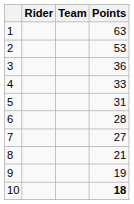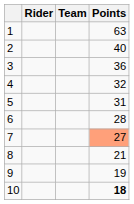 <table class="wikitable">
 <tr>
 <th></th>
 <th>Rider</th>
 <th>Team</th>
 <th>Points</th>
 </tr>
 <tr>
 <td>1</td>
 <td> </td>
 <td></td>
 <td align=right>63</td>
 </tr>
 <tr>
 <td>2</td>
 <td></td>
 <td></td>
-<td align=right>53</td>
+<td align=right>40</td>
 </tr>
 <tr>
 <td>3</td>
 <td></td>
 <td></td>
 <td align=right>36</td>
 </tr>
 <tr>
 <td>4</td>
 <td></td>
 <td></td>
-<td align=right>33</td>
+<td align=right>32</td>
 </tr>
 <tr>
 <td>5</td>
 <td>  </td>
 <td></td>
 <td align=right>31</td>
 </tr>
 <tr>
 <td>6</td>
 <td> </td>
 <td></td>
 <td align=right>28</td>
 </tr>
 <tr>
 <td>7</td>
 <td></td>
 <td></td>
-<td align=right>27</td>
+<td align=right style="background: lightsalmon;">27</td>
 </tr>
 <tr>
 <td>8</td>
 <td></td>
 <td></td>
 <td align=right>21</td>
 </tr>
 <tr>
 <td>9</td>
 <td></td>
 <td></td>
 <td align=right>19</td>
 </tr>
 <tr>
 <td>10</td>
 <td></td>
 <td></td>
 <td align=right><strong>18</strong></td>
 </tr>
 </table>
